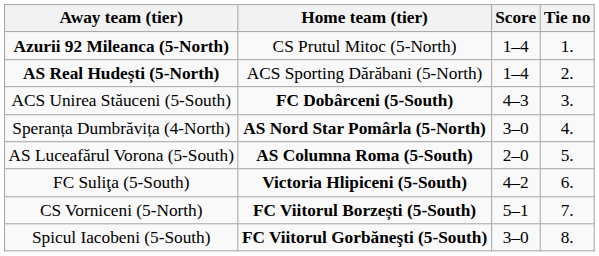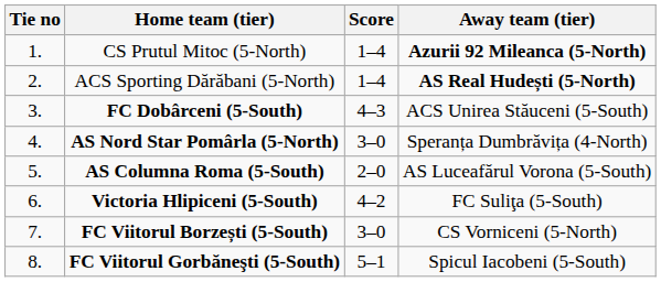 <table class="wikitable" style="text-align: center">
 <tr>
-<th>Away team (tier)</th>
+<th>Tie no</th>
 <th>Home team (tier)</th>
 <th>Score</th>
-<th>Tie no</th>
+<th>Away team (tier)</th>
 </tr>
 <tr>
-<td><strong>Azurii 92 Mileanca (5-North)</strong></td>
+<td>1.</td>
 <td>CS Prutul Mitoc (5-North)</td>
 <td>1–4</td>
-<td>1.</td>
+<td><strong>Azurii 92 Mileanca (5-North)</strong></td>
 </tr>
 <tr>
-<td><strong>AS Real Hudești (5-North)</strong></td>
+<td>2.</td>
 <td>ACS Sporting Dărăbani (5-North)</td>
 <td>1–4</td>
-<td>2.</td>
+<td><strong>AS Real Hudești (5-North)</strong></td>
 </tr>
 <tr>
-<td>ACS Unirea Stăuceni (5-South)</td>
+<td>3.</td>
 <td><strong>FC Dobârceni (5-South)</strong></td>
 <td>4–3</td>
-<td>3.</td>
+<td>ACS Unirea Stăuceni (5-South)</td>
 </tr>
 <tr>
-<td>Speranța Dumbrăvița (4-North)</td>
+<td>4.</td>
 <td><strong>AS Nord Star Pomârla (5-North)</strong></td>
 <td>3–0</td>
-<td>4.</td>
+<td>Speranța Dumbrăvița (4-North)</td>
 </tr>
 <tr>
-<td>AS Luceafărul Vorona (5-South)</td>
+<td>5.</td>
 <td><strong>AS Columna Roma (5-South)</strong></td>
 <td>2–0</td>
-<td>5.</td>
+<td>AS Luceafărul Vorona (5-South)</td>
 </tr>
 <tr>
-<td>FC Suliţa (5-South)</td>
+<td>6.</td>
 <td><strong>Victoria Hlipiceni (5-South)</strong></td>
 <td>4–2</td>
-<td>6.</td>
+<td>FC Suliţa (5-South)</td>
 </tr>
 <tr>
+<td>7.</td>
+<td><strong>FC Viitorul Borzești (5-South)</strong></td>
+<td>3–0</td>
 <td>CS Vorniceni (5-North)</td>
-<td><strong>FC Viitorul Borzești (5-South)</strong></td>
-<td>5–1</td>
-<td>7.</td>
 </tr>
 <tr>
+<td>8.</td>
+<td><strong>FC Viitorul Gorbăneşti (5-South)</strong></td>
+<td>5–1</td>
 <td>Spicul Iacobeni (5-South)</td>
-<td><strong>FC Viitorul Gorbăneşti (5-South)</strong></td>
-<td>3–0</td>
-<td>8.</td>
 </tr>
 </table>
